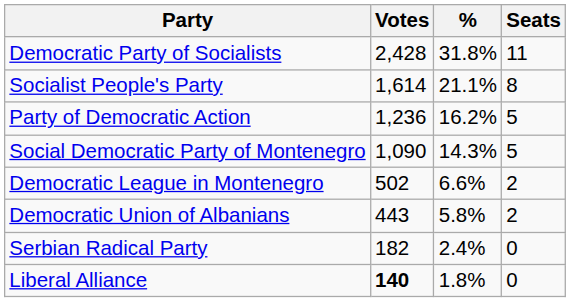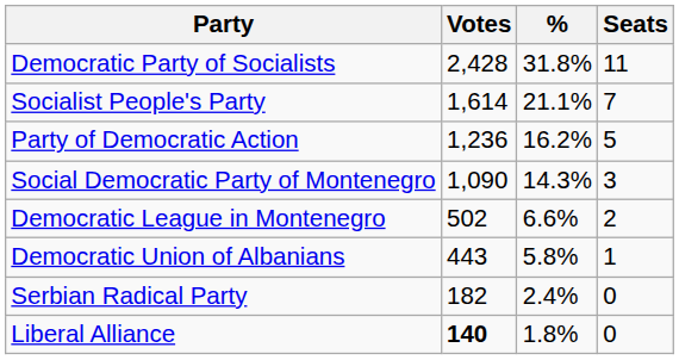 <table class="wikitable">
 <tr>
 <th>Party</th>
 <th>Votes</th>
 <th>%</th>
 <th>Seats</th>
 </tr>
 <tr>
 <td><a href='#'>Democratic Party of Socialists</a></td>
 <td>2,428</td>
 <td>31.8%</td>
 <td>11</td>
 </tr>
 <tr>
 <td><a href='#'>Socialist People's Party</a></td>
 <td>1,614</td>
 <td>21.1%</td>
-<td>8</td>
+<td>7</td>
 </tr>
 <tr>
 <td><a href='#'>Party of Democratic Action</a></td>
 <td>1,236</td>
 <td>16.2%</td>
 <td>5</td>
 </tr>
 <tr>
 <td><a href='#'>Social Democratic Party of Montenegro</a></td>
 <td>1,090</td>
 <td>14.3%</td>
-<td>5</td>
+<td>3</td>
 </tr>
 <tr>
 <td><a href='#'>Democratic League in Montenegro</a></td>
 <td>502</td>
 <td>6.6%</td>
 <td>2</td>
 </tr>
 <tr>
 <td><a href='#'>Democratic Union of Albanians</a></td>
 <td>443</td>
 <td>5.8%</td>
-<td>2</td>
+<td>1</td>
 </tr>
 <tr>
 <td><a href='#'>Serbian Radical Party</a></td>
 <td>182</td>
 <td>2.4%</td>
 <td>0</td>
 </tr>
 <tr>
 <td><a href='#'>Liberal Alliance</a></td>
 <td><strong>140</strong></td>
 <td>1.8%</td>
 <td>0</td>
 </tr>
 </table>
